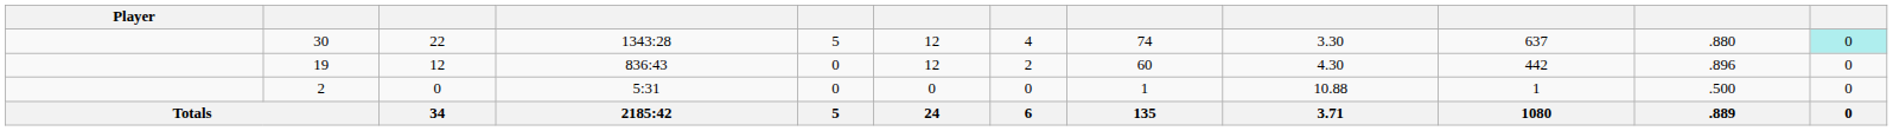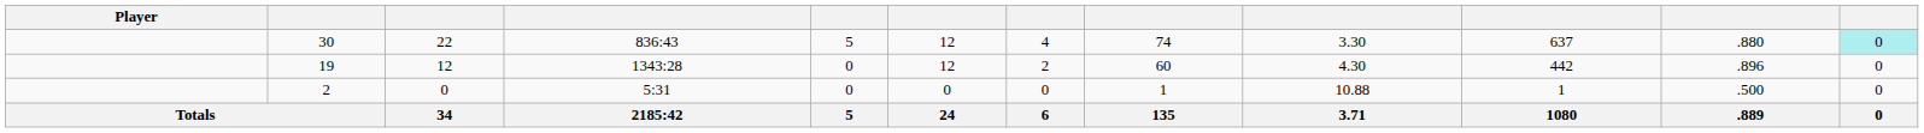 <table class="wikitable sortable" style="width:100%;">
 <tr style="text-align:center; background:#ddd;">
 <th>Player</th>
 <th></th>
 <th></th>
 <th></th>
 <th></th>
 <th></th>
 <th></th>
 <th></th>
 <th></th>
 <th></th>
 <th></th>
 <th></th>
 </tr>
 <tr align=center>
 <td></td>
 <td>30</td>
 <td>22</td>
-<td>1343:28</td>
+<td>836:43</td>
 <td>5</td>
 <td>12</td>
 <td>4</td>
 <td>74</td>
 <td>3.30</td>
 <td>637</td>
 <td>.880</td>
 <td style="background: paleturquoise;">0</td>
 </tr>
 <tr align=center>
 <td></td>
 <td>19</td>
 <td>12</td>
-<td>836:43</td>
+<td>1343:28</td>
 <td>0</td>
 <td>12</td>
 <td>2</td>
 <td>60</td>
 <td>4.30</td>
 <td>442</td>
 <td>.896</td>
 <td>0</td>
 </tr>
 <tr align=center>
 <td></td>
 <td>2</td>
 <td>0</td>
 <td>5:31</td>
 <td>0</td>
 <td>0</td>
 <td>0</td>
 <td>1</td>
 <td>10.88</td>
 <td>1</td>
 <td>.500</td>
 <td>0</td>
 </tr>
 <tr class="unsortable">
 <th colspan=2>Totals</th>
 <th>34</th>
 <th>2185:42</th>
 <th>5</th>
 <th>24</th>
 <th>6</th>
 <th>135</th>
 <th>3.71</th>
 <th>1080</th>
 <th>.889</th>
 <th>0</th>
 </tr>
 </table>
